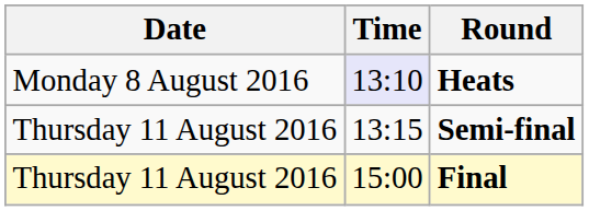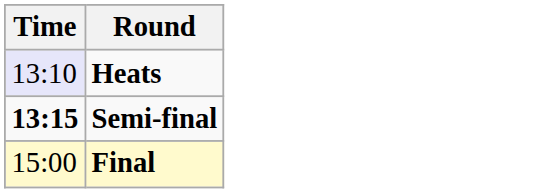 <table class="wikitable">
 <tr>
-<th>Date</th>
 <th>Time</th>
 <th>Round</th>
 </tr>
 <tr>
-<td>Monday 8 August 2016</td>
 <td style="background: lavender;">13:10</td>
 <td><strong>Heats</strong></td>
 </tr>
 <tr>
-<td>Thursday 11 August 2016</td>
-<td>13:15</td>
+<td><strong>13:15</strong></td>
 <td><strong>Semi-final</strong></td>
 </tr>
 <tr style=background:lemonchiffon>
-<td>Thursday 11 August 2016</td>
 <td>15:00</td>
 <td><strong>Final</strong></td>
 </tr>
 </table>
